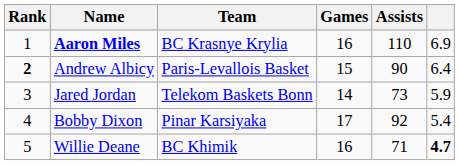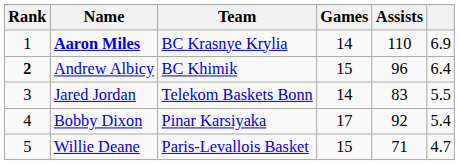 <table class="wikitable sortable" style="text-align: center">
 <tr>
 <th>Rank</th>
 <th>Name</th>
 <th>Team</th>
 <th>Games</th>
 <th>Assists</th>
 <th></th>
 </tr>
 <tr>
 <td>1</td>
 <td align="left"> <strong><a href='#'>Aaron Miles</a></strong></td>
 <td align="left"> <a href='#'>BC Krasnye Krylia</a></td>
-<td>16</td>
+<td>14</td>
 <td>110</td>
 <td>6.9</td>
 </tr>
 <tr>
 <td><strong>2</strong></td>
 <td align="left"> <a href='#'>Andrew Albicy</a></td>
-<td align="left"> <a href='#'>Paris-Levallois Basket</a></td>
+<td align="left"> <a href='#'>BC Khimik</a></td>
 <td>15</td>
-<td>90</td>
+<td>96</td>
 <td>6.4</td>
 </tr>
 <tr>
 <td>3</td>
 <td align="left"> <a href='#'>Jared Jordan</a></td>
 <td align="left"> <a href='#'>Telekom Baskets Bonn</a></td>
 <td>14</td>
-<td>73</td>
-<td>5.9</td>
+<td>83</td>
+<td>5.5</td>
 </tr>
 <tr>
 <td>4</td>
 <td align="left"> <a href='#'>Bobby Dixon</a></td>
 <td align="left"> <a href='#'>Pinar Karsiyaka</a></td>
 <td>17</td>
 <td>92</td>
 <td>5.4</td>
 </tr>
 <tr>
 <td>5</td>
 <td align="left"> <a href='#'>Willie Deane</a></td>
-<td align="left"> <a href='#'>BC Khimik</a></td>
-<td>16</td>
+<td align="left"> <a href='#'>Paris-Levallois Basket</a></td>
+<td>15</td>
 <td>71</td>
-<td><strong>4.7</strong></td>
+<td>4.7</td>
 </tr>
 </table>
